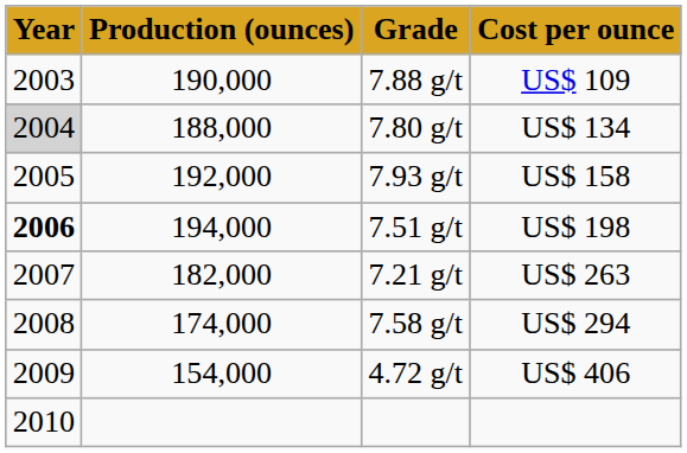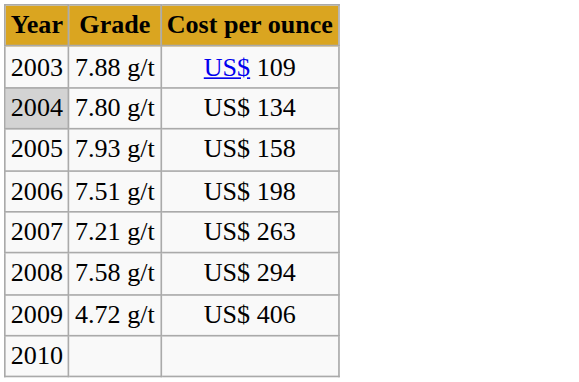 <table class="wikitable">
 <tr align="center" bgcolor="#DAA520">
 <td><strong>Year</strong></td>
-<td><strong>Production (ounces)</strong></td>
 <td><strong>Grade</strong></td>
 <td><strong>Cost per ounce</strong></td>
 </tr>
 <tr align="center">
 <td>2003 </td>
-<td>190,000</td>
 <td>7.88 g/t</td>
 <td><a href='#'>US$</a> 109</td>
 </tr>
 <tr align="center">
 <td style="background: lightgrey;">2004 </td>
-<td>188,000</td>
 <td>7.80 g/t</td>
 <td>US$ 134</td>
 </tr>
 <tr align="center">
 <td>2005 </td>
-<td>192,000</td>
 <td>7.93 g/t</td>
 <td>US$ 158</td>
 </tr>
 <tr align="center">
-<td><strong>2006 </strong></td>
-<td>194,000</td>
+<td>2006 </td>
 <td>7.51 g/t</td>
 <td>US$ 198</td>
 </tr>
 <tr align="center">
 <td>2007 </td>
-<td>182,000</td>
 <td>7.21 g/t</td>
 <td>US$ 263</td>
 </tr>
 <tr align="center">
 <td>2008 </td>
-<td>174,000</td>
 <td>7.58 g/t</td>
 <td>US$ 294</td>
 </tr>
 <tr align="center">
 <td>2009 </td>
-<td>154,000</td>
 <td>4.72 g/t</td>
 <td>US$ 406</td>
 </tr>
 <tr align="center">
 <td>2010</td>
 <td></td>
 <td></td>
-<td></td>
 </tr>
 </table>
